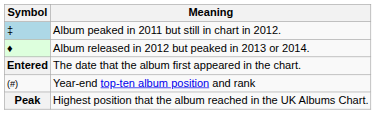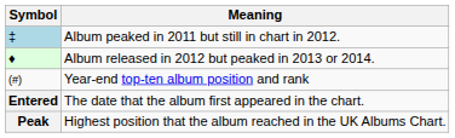 <table Class="wikitable">
 <tr>
 <th>Symbol</th>
 <th>Meaning</th>
 </tr>
 <tr>
 <td bgcolor=lightblue>‡</td>
 <td>Album peaked in 2011 but still in chart in 2012.</td>
 </tr>
 <tr>
 <td bgcolor=#DDFFDD>♦</td>
 <td>Album released in 2012 but peaked in 2013 or 2014.</td>
 </tr>
 <tr>
+<td><small>(#)</small></td>
+<td>Year-end <a href='#'>top-ten album position</a> and rank</td>
+</tr>
+<tr>
 <th>Entered</th>
 <td>The date that the album first appeared in the chart.</td>
-</tr>
-<tr>
-<td><small>(#)</small></td>
-<td>Year-end <a href='#'>top-ten album position</a> and rank</td>
 </tr>
 <tr>
 <th>Peak</th>
 <td>Highest position that the album reached in the UK Albums Chart.</td>
 </tr>
 </table>
